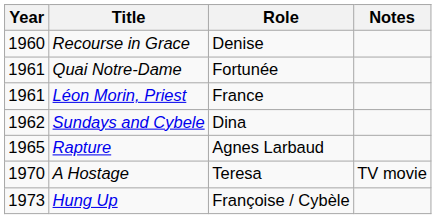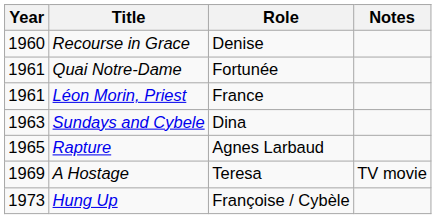 <table class="wikitable sortable">
 <tr>
 <th>Year</th>
 <th>Title</th>
 <th>Role</th>
 <th class="unsortable">Notes</th>
 </tr>
 <tr>
 <td>1960</td>
 <td><em>Recourse in Grace</em></td>
 <td>Denise</td>
 <td></td>
 </tr>
 <tr>
 <td>1961</td>
 <td><em>Quai Notre-Dame</em></td>
 <td>Fortunée</td>
 <td></td>
 </tr>
 <tr>
 <td>1961</td>
 <td><em><a href='#'>Léon Morin, Priest</a></em></td>
 <td>France</td>
 <td></td>
 </tr>
 <tr>
-<td>1962</td>
+<td>1963</td>
 <td><em><a href='#'>Sundays and Cybele</a></em></td>
 <td>Dina</td>
 <td></td>
 </tr>
 <tr>
 <td>1965</td>
 <td><em><a href='#'>Rapture</a></em></td>
 <td>Agnes Larbaud</td>
 <td></td>
 </tr>
 <tr>
-<td>1970</td>
+<td>1969</td>
 <td><em>A Hostage</em></td>
 <td>Teresa</td>
 <td>TV movie</td>
 </tr>
 <tr>
 <td>1973</td>
 <td><em><a href='#'>Hung Up</a></em></td>
 <td>Françoise / Cybèle</td>
 <td></td>
 </tr>
 </table>
